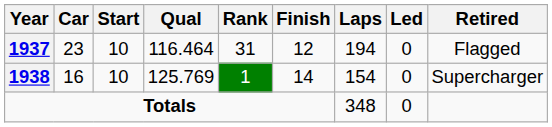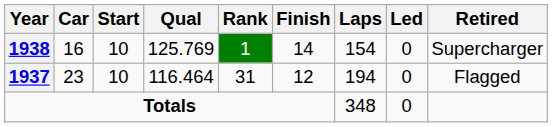 <table class="wikitable" style="text-align:center">
 <tr>
 <th>Year</th>
 <th>Car</th>
 <th>Start</th>
 <th>Qual</th>
 <th>Rank</th>
 <th>Finish</th>
 <th>Laps</th>
 <th>Led</th>
 <th>Retired</th>
 </tr>
 <tr>
+<th><a href='#'>1938</a></th>
+<td>16</td>
+<td>10</td>
+<td>125.769</td>
+<td style="background:green;color:white">1</td>
+<td>14</td>
+<td>154</td>
+<td>0</td>
+<td>Supercharger</td>
+</tr>
+<tr>
 <th><a href='#'>1937</a></th>
 <td>23</td>
 <td>10</td>
 <td>116.464</td>
 <td>31</td>
 <td>12</td>
 <td>194</td>
 <td>0</td>
 <td>Flagged</td>
 </tr>
 <tr>
-<th><a href='#'>1938</a></th>
-<td>16</td>
-<td>10</td>
-<td>125.769</td>
-<td style="background:green;color:white">1</td>
-<td>14</td>
-<td>154</td>
-<td>0</td>
-<td>Supercharger</td>
-</tr>
-<tr>
 <td colspan=6><strong>Totals</strong></td>
 <td>348</td>
 <td>0</td>
 <td></td>
 </tr>
 </table>
